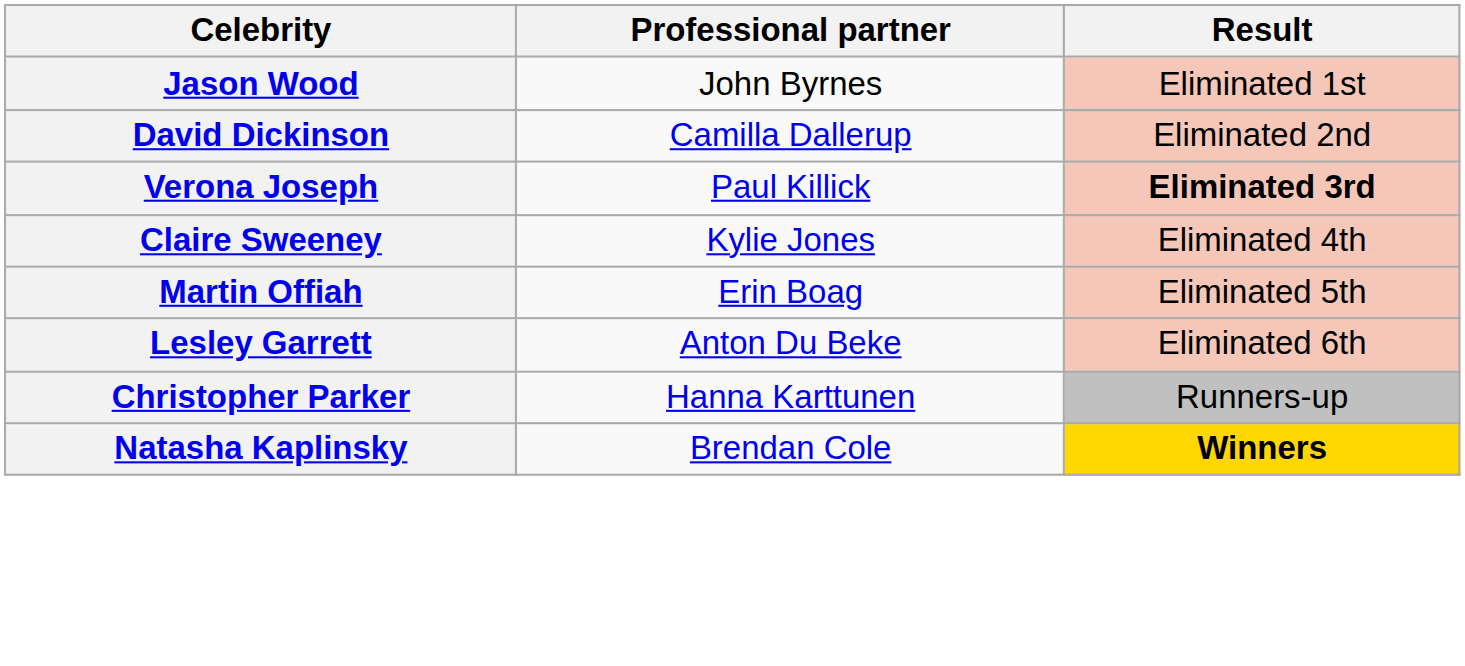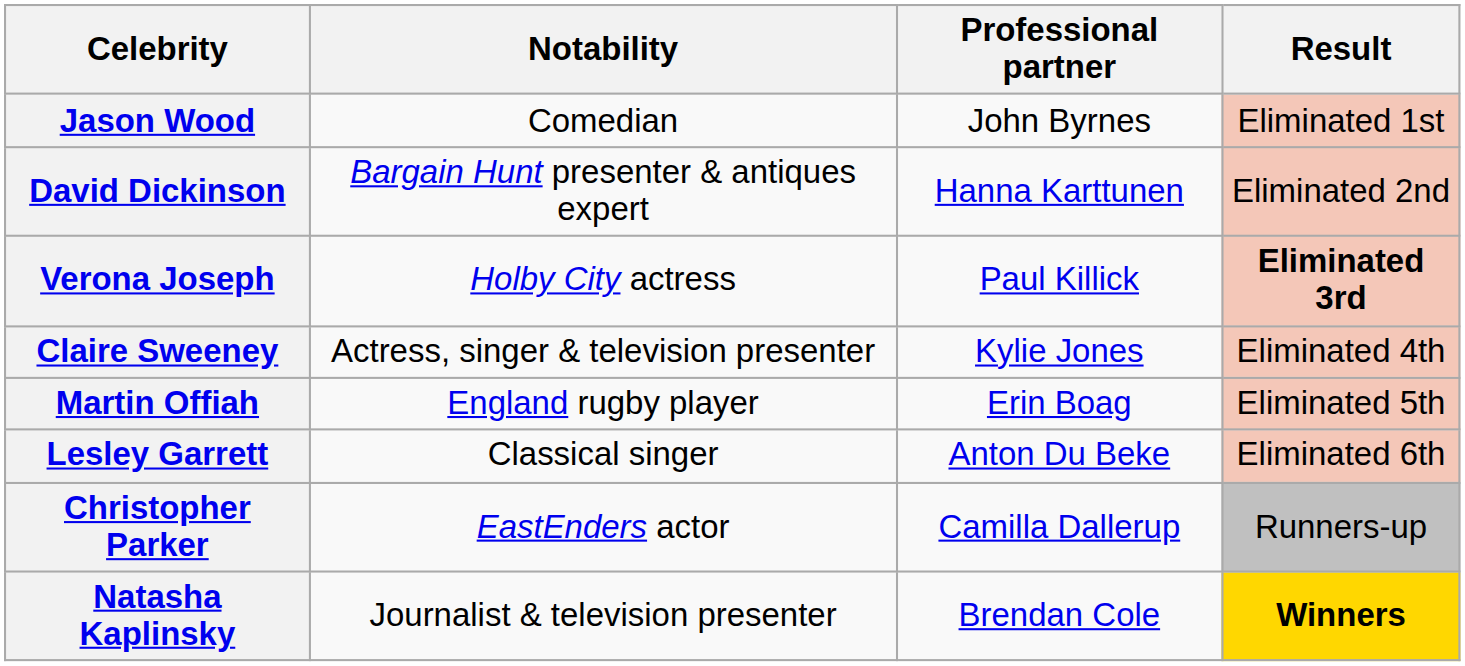 <table class="wikitable sortable" style="text-align:center; width:80%">
 <tr>
 <th scope="col">Celebrity</th>
+<th scope="col" class="unsortable">Notability</th>
 <th scope="col">Professional partner</th>
 <th scope="col">Result</th>
 </tr>
 <tr>
 <th scope="row"><a href='#'>Jason Wood</a></th>
+<td>Comedian</td>
 <td>John Byrnes</td>
 <td bgcolor="f4c7b8">Eliminated 1st</td>
 </tr>
 <tr>
 <th scope="row"><a href='#'>David Dickinson</a></th>
-<td><a href='#'>Camilla Dallerup</a></td>
+<td><em><a href='#'>Bargain Hunt</a></em> presenter & antiques expert</td>
+<td><a href='#'>Hanna Karttunen</a></td>
 <td bgcolor="f4c7b8">Eliminated 2nd</td>
 </tr>
 <tr>
 <th scope="row"><a href='#'>Verona Joseph</a></th>
+<td><em><a href='#'>Holby City</a></em> actress</td>
 <td><a href='#'>Paul Killick</a></td>
 <td bgcolor="f4c7b8"><strong>Eliminated 3rd</strong></td>
 </tr>
 <tr>
 <th scope="row"><a href='#'>Claire Sweeney</a></th>
+<td>Actress, singer & television presenter</td>
 <td><a href='#'>Kylie Jones</a></td>
 <td bgcolor="f4c7b8">Eliminated 4th</td>
 </tr>
 <tr>
 <th scope="row"><a href='#'>Martin Offiah</a></th>
+<td><a href='#'>England</a> rugby player</td>
 <td><a href='#'>Erin Boag</a></td>
 <td bgcolor="f4c7b8">Eliminated 5th</td>
 </tr>
 <tr>
 <th scope="row"><a href='#'>Lesley Garrett</a></th>
+<td>Classical singer</td>
 <td><a href='#'>Anton Du Beke</a></td>
 <td bgcolor="f4c7b8">Eliminated 6th</td>
 </tr>
 <tr>
 <th scope="row"><a href='#'>Christopher Parker</a></th>
-<td><a href='#'>Hanna Karttunen</a></td>
+<td><em><a href='#'>EastEnders</a></em> actor</td>
+<td><a href='#'>Camilla Dallerup</a></td>
 <td bgcolor="silver">Runners-up</td>
 </tr>
 <tr>
 <th scope="row"><a href='#'>Natasha Kaplinsky</a></th>
+<td>Journalist & television presenter</td>
 <td><a href='#'>Brendan Cole</a></td>
 <td bgcolor="gold"><strong>Winners</strong></td>
 </tr>
 </table>
